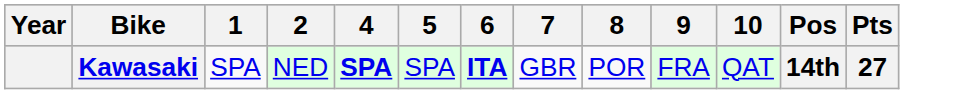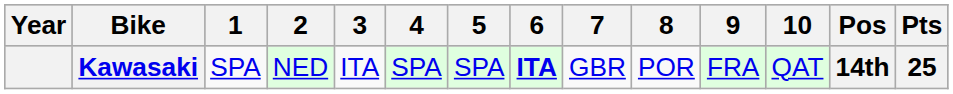 <table class="wikitable" style="text-align:center;">
 <tr>
 <th>Year</th>
 <th>Bike</th>
 <th>1</th>
 <th>2</th>
+<th>3</th>
 <th>4</th>
 <th>5</th>
 <th>6</th>
 <th>7</th>
 <th>8</th>
 <th>9</th>
 <th>10</th>
 <th>Pos</th>
 <th>Pts</th>
 </tr>
 <tr>
 <th></th>
 <th><a href='#'>Kawasaki</a></th>
 <td><a href='#'>SPA</a></td>
 <td style="background:#dfffdf;"><a href='#'>NED</a><br></td>
-<td style="background:#dfffdf;"><strong><a href='#'>SPA</a><br></strong></td>
+<td><a href='#'>ITA</a></td>
+<td style="background:#dfffdf;"><a href='#'>SPA</a><br></td>
 <td style="background:#dfffdf;"><a href='#'>SPA</a><br></td>
 <td style="background:#dfffdf;"><strong><a href='#'>ITA</a><br></strong></td>
 <td><a href='#'>GBR</a></td>
 <td><a href='#'>POR</a></td>
 <td style="background:#dfffdf;"><a href='#'>FRA</a><br></td>
 <td style="background:#dfffdf;"><a href='#'>QAT</a><br></td>
 <th>14th</th>
-<th>27</th>
+<th>25</th>
 </tr>
 </table>
